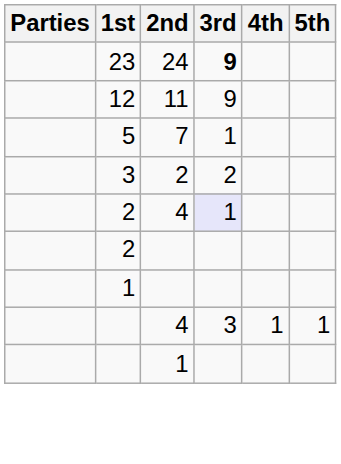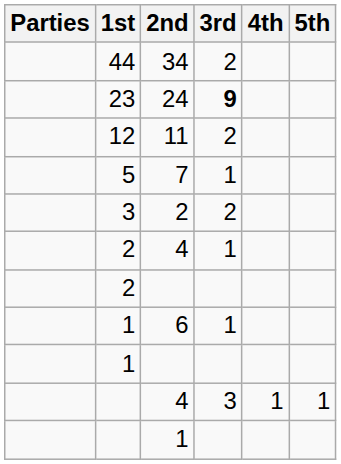 <table class="wikitable" style="text-align:right;">
 <tr>
 <th style="text-align:left;">Parties</th>
 <th>1st</th>
 <th>2nd</th>
 <th>3rd</th>
 <th>4th</th>
 <th>5th</th>
+</tr>
+<tr>
+<td style="text-align:left;"></td>
+<td>44</td>
+<td>34</td>
+<td>2</td>
+<td></td>
+<td></td>
 </tr>
 <tr>
 <td style="text-align:left;"></td>
 <td>23</td>
 <td>24</td>
 <td><strong>9</strong></td>
 <td></td>
 <td></td>
 </tr>
 <tr>
 <td style="text-align:left;"></td>
 <td>12</td>
 <td>11</td>
-<td>9</td>
+<td>2</td>
 <td></td>
 <td></td>
 </tr>
 <tr>
 <td style="text-align:left;"></td>
 <td>5</td>
 <td>7</td>
 <td>1</td>
 <td></td>
 <td></td>
 </tr>
 <tr>
 <td style="text-align:left;"></td>
 <td>3</td>
 <td>2</td>
 <td>2</td>
 <td></td>
 <td></td>
 </tr>
 <tr>
 <td style="text-align:left;"></td>
 <td>2</td>
 <td>4</td>
-<td style="background: lavender;">1</td>
+<td>1</td>
 <td></td>
 <td></td>
 </tr>
 <tr>
 <td style="text-align:left;"></td>
 <td>2</td>
 <td></td>
+<td></td>
+<td></td>
+</tr>
+<tr>
+<td style="text-align:left;"></td>
+<td>1</td>
+<td>6</td>
+<td>1</td>
 <td></td>
 <td></td>
 </tr>
 <tr>
 <td style="text-align:left;"></td>
 <td>1</td>
 <td></td>
 <td></td>
 <td></td>
 <td></td>
 </tr>
 <tr>
 <td style="text-align:left;"></td>
 <td></td>
 <td>4</td>
 <td>3</td>
 <td>1</td>
 <td>1</td>
 </tr>
 <tr>
 <td style="text-align:left;"></td>
 <td></td>
 <td>1</td>
 <td></td>
 <td></td>
 <td></td>
 </tr>
 </table>
